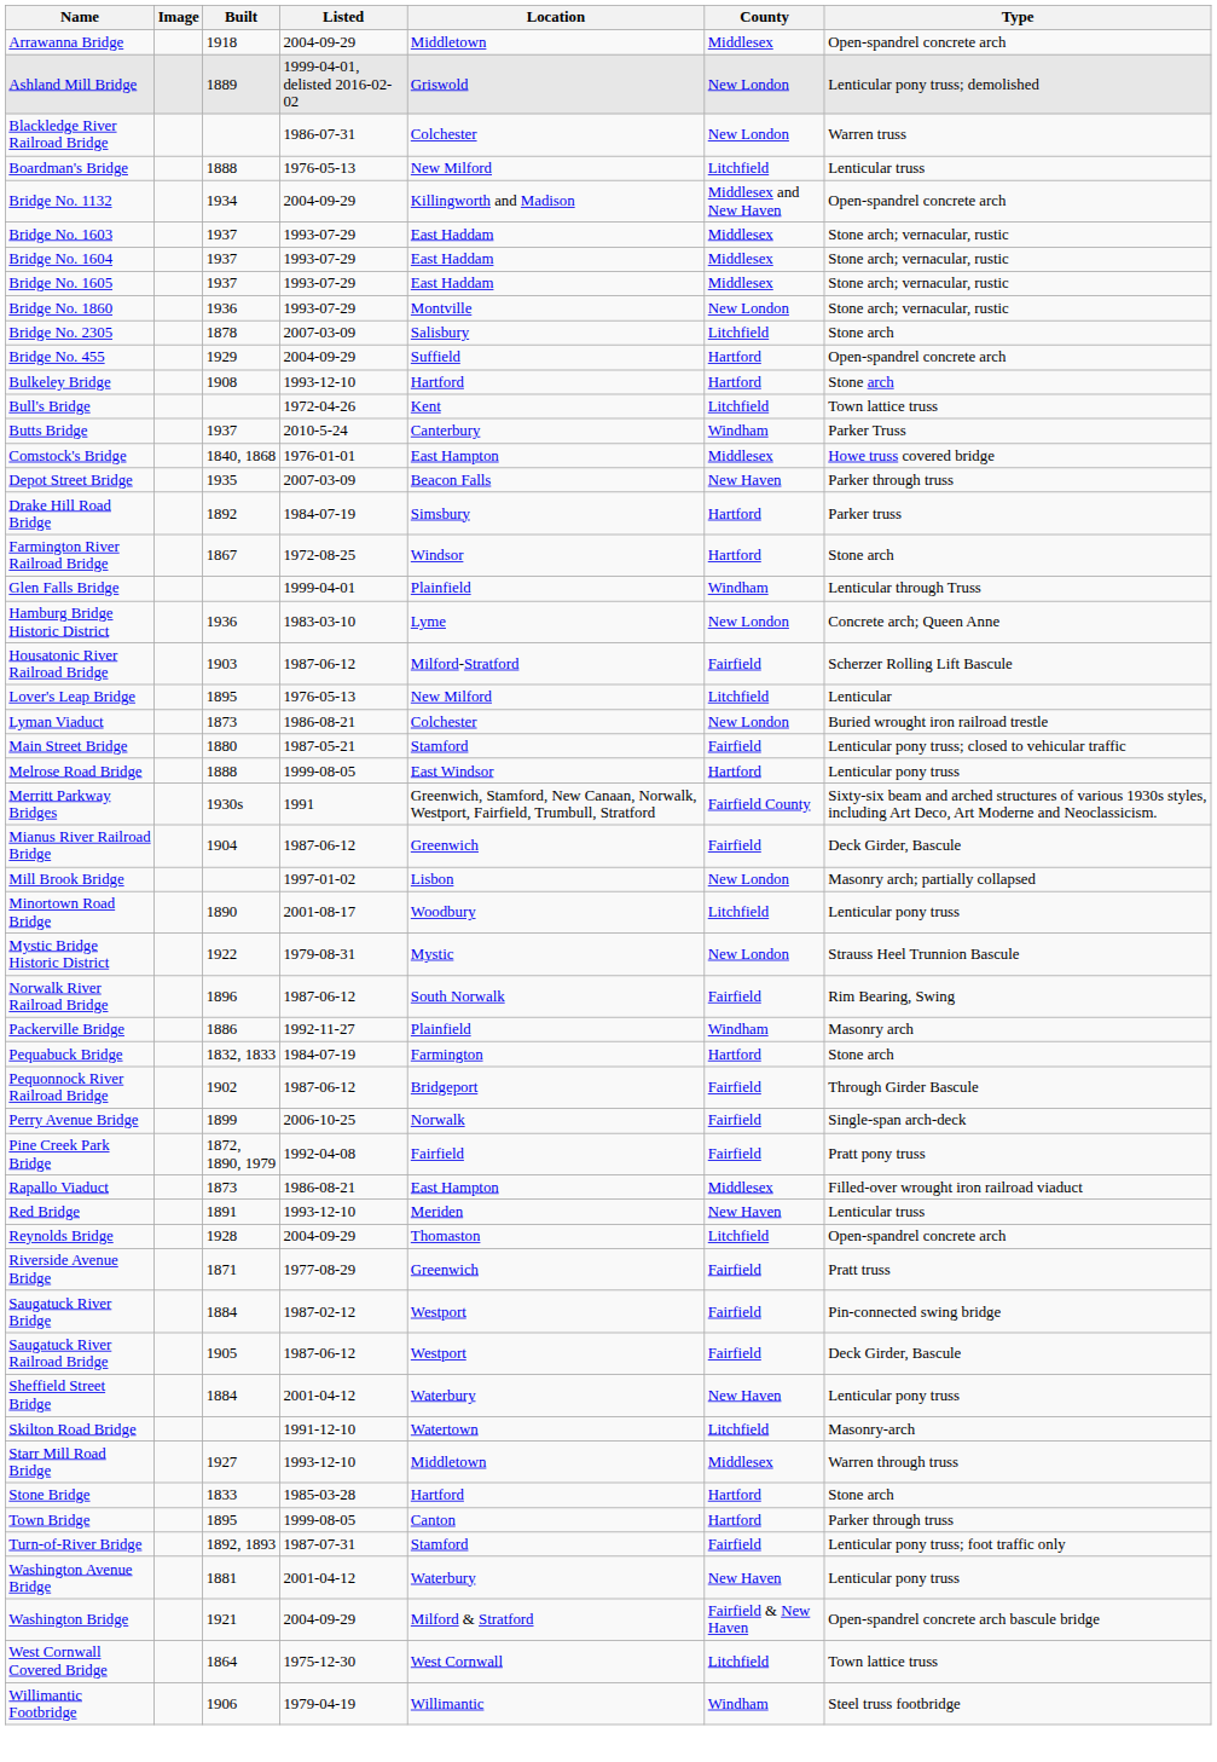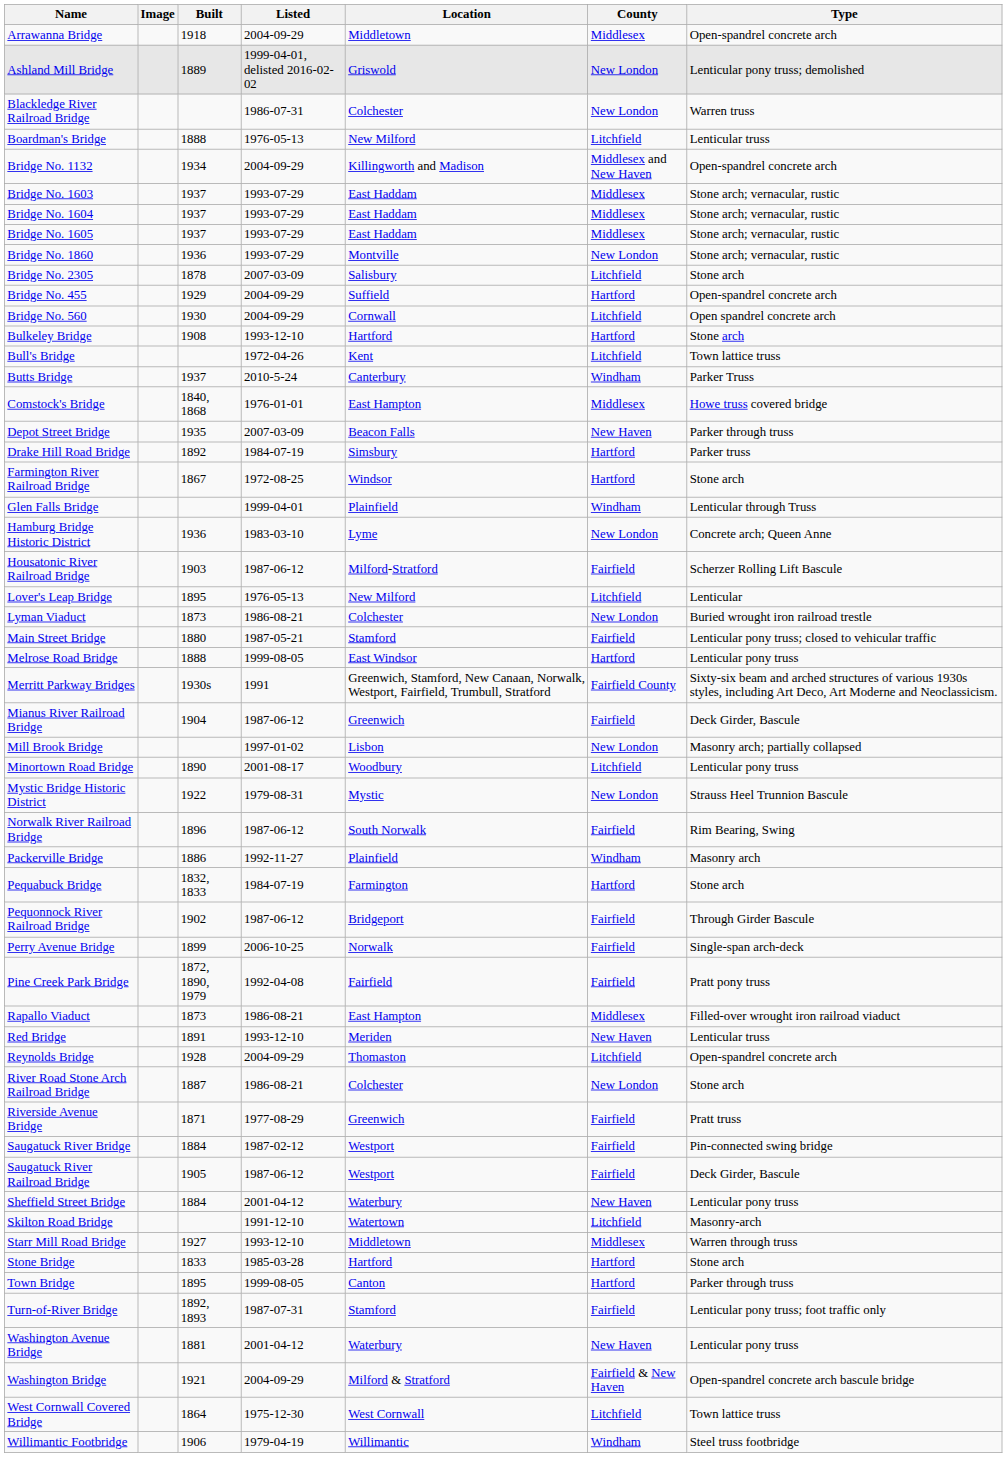 <table class="wikitable sortable">
 <tr>
 <th>Name</th>
 <th>Image</th>
 <th>Built</th>
 <th>Listed</th>
 <th>Location</th>
 <th>County</th>
 <th>Type</th>
 </tr>
 <tr>
 <td><a href='#'>Arrawanna Bridge</a></td>
 <td></td>
 <td>1918</td>
 <td>2004-09-29</td>
 <td><a href='#'>Middletown</a><br><small></small></td>
 <td><a href='#'>Middlesex</a></td>
 <td>Open-spandrel concrete arch</td>
 </tr>
 <tr bgcolor=e7e7e7>
 <td><a href='#'>Ashland Mill Bridge</a></td>
 <td></td>
 <td>1889</td>
 <td>1999-04-01, delisted 2016-02-02</td>
 <td><a href='#'>Griswold</a><br><small></small></td>
 <td><a href='#'>New London</a></td>
 <td>Lenticular pony truss; demolished</td>
 </tr>
 <tr>
 <td><a href='#'>Blackledge River Railroad Bridge</a></td>
 <td></td>
 <td></td>
 <td>1986-07-31</td>
 <td><a href='#'>Colchester</a><br><small></small></td>
 <td><a href='#'>New London</a></td>
 <td>Warren truss</td>
 </tr>
 <tr>
 <td><a href='#'>Boardman's Bridge</a></td>
 <td></td>
 <td>1888</td>
 <td>1976-05-13</td>
 <td><a href='#'>New Milford</a><br><small></small></td>
 <td><a href='#'>Litchfield</a></td>
 <td>Lenticular truss</td>
 </tr>
 <tr>
 <td><a href='#'>Bridge No. 1132</a></td>
 <td></td>
 <td>1934</td>
 <td>2004-09-29</td>
 <td><a href='#'>Killingworth</a> and <a href='#'>Madison</a><br><small></small></td>
 <td><a href='#'>Middlesex</a> and <a href='#'>New Haven</a></td>
 <td>Open-spandrel concrete arch</td>
 </tr>
 <tr>
 <td><a href='#'>Bridge No. 1603</a></td>
 <td></td>
 <td>1937</td>
 <td>1993-07-29</td>
 <td><a href='#'>East Haddam</a><br><small></small></td>
 <td><a href='#'>Middlesex</a></td>
 <td>Stone arch; vernacular, rustic</td>
 </tr>
 <tr>
 <td><a href='#'>Bridge No. 1604</a></td>
 <td></td>
 <td>1937</td>
 <td>1993-07-29</td>
 <td><a href='#'>East Haddam</a><br><small></small></td>
 <td><a href='#'>Middlesex</a></td>
 <td>Stone arch; vernacular, rustic</td>
 </tr>
 <tr>
 <td><a href='#'>Bridge No. 1605</a></td>
 <td></td>
 <td>1937</td>
 <td>1993-07-29</td>
 <td><a href='#'>East Haddam</a><br><small></small></td>
 <td><a href='#'>Middlesex</a></td>
 <td>Stone arch; vernacular, rustic</td>
 </tr>
 <tr>
 <td><a href='#'>Bridge No. 1860</a></td>
 <td></td>
 <td>1936</td>
 <td>1993-07-29</td>
 <td><a href='#'>Montville</a><br><small></small></td>
 <td><a href='#'>New London</a></td>
 <td>Stone arch; vernacular, rustic</td>
 </tr>
 <tr>
 <td><a href='#'>Bridge No. 2305</a></td>
 <td></td>
 <td>1878</td>
 <td>2007-03-09</td>
 <td><a href='#'>Salisbury</a><br><small></small></td>
 <td><a href='#'>Litchfield</a></td>
 <td>Stone arch</td>
 </tr>
 <tr>
 <td><a href='#'>Bridge No. 455</a></td>
 <td></td>
 <td>1929</td>
 <td>2004-09-29</td>
 <td><a href='#'>Suffield</a><br><small></small></td>
 <td><a href='#'>Hartford</a></td>
 <td>Open-spandrel concrete arch</td>
+</tr>
+<tr>
+<td><a href='#'>Bridge No. 560</a></td>
+<td></td>
+<td>1930</td>
+<td>2004-09-29</td>
+<td><a href='#'>Cornwall</a><br><small></small></td>
+<td><a href='#'>Litchfield</a></td>
+<td>Open spandrel concrete arch</td>
 </tr>
 <tr>
 <td><a href='#'>Bulkeley Bridge</a></td>
 <td></td>
 <td>1908</td>
 <td>1993-12-10</td>
 <td><a href='#'>Hartford</a><br><small></small></td>
 <td><a href='#'>Hartford</a></td>
 <td>Stone <a href='#'>arch</a></td>
 </tr>
 <tr>
 <td><a href='#'>Bull's Bridge</a></td>
 <td></td>
 <td></td>
 <td>1972-04-26</td>
 <td><a href='#'>Kent</a><br><small></small></td>
 <td><a href='#'>Litchfield</a></td>
 <td>Town lattice truss</td>
 </tr>
 <tr>
 <td><a href='#'>Butts Bridge</a></td>
 <td></td>
 <td>1937</td>
 <td>2010-5-24</td>
 <td><a href='#'>Canterbury</a><br><small></small></td>
 <td><a href='#'>Windham</a></td>
 <td>Parker Truss</td>
 </tr>
 <tr>
 <td><a href='#'>Comstock's Bridge</a></td>
 <td></td>
 <td>1840, 1868</td>
 <td>1976-01-01</td>
 <td><a href='#'>East Hampton</a><br><small></small></td>
 <td><a href='#'>Middlesex</a></td>
 <td><a href='#'>Howe truss</a> covered bridge<br></td>
 </tr>
 <tr>
 <td><a href='#'>Depot Street Bridge</a></td>
 <td></td>
 <td>1935</td>
 <td>2007-03-09</td>
 <td><a href='#'>Beacon Falls</a><br><small></small></td>
 <td><a href='#'>New Haven</a></td>
 <td>Parker through truss</td>
 </tr>
 <tr>
 <td><a href='#'>Drake Hill Road Bridge</a></td>
 <td></td>
 <td>1892</td>
 <td>1984-07-19</td>
 <td><a href='#'>Simsbury</a><br><small></small></td>
 <td><a href='#'>Hartford</a></td>
 <td>Parker truss</td>
 </tr>
 <tr>
 <td><a href='#'>Farmington River Railroad Bridge</a></td>
 <td></td>
 <td>1867</td>
 <td>1972-08-25</td>
 <td><a href='#'>Windsor</a><br><small></small></td>
 <td><a href='#'>Hartford</a></td>
 <td>Stone arch</td>
 </tr>
 <tr>
 <td><a href='#'>Glen Falls Bridge</a></td>
 <td></td>
 <td></td>
 <td>1999-04-01</td>
 <td><a href='#'>Plainfield</a><br><small></small></td>
 <td><a href='#'>Windham</a></td>
 <td>Lenticular through Truss</td>
 </tr>
 <tr>
 <td><a href='#'>Hamburg Bridge Historic District</a></td>
 <td></td>
 <td>1936</td>
 <td>1983-03-10</td>
 <td><a href='#'>Lyme</a><br><small></small></td>
 <td><a href='#'>New London</a></td>
 <td>Concrete arch; Queen Anne</td>
 </tr>
 <tr>
 <td><a href='#'>Housatonic River Railroad Bridge</a></td>
 <td></td>
 <td>1903</td>
 <td>1987-06-12</td>
 <td><a href='#'>Milford</a>-<a href='#'>Stratford</a><br><small></small></td>
 <td><a href='#'>Fairfield</a></td>
 <td>Scherzer Rolling Lift Bascule</td>
 </tr>
 <tr>
 <td><a href='#'>Lover's Leap Bridge</a></td>
 <td></td>
 <td>1895</td>
 <td>1976-05-13</td>
 <td><a href='#'>New Milford</a><br><small></small></td>
 <td><a href='#'>Litchfield</a></td>
 <td>Lenticular</td>
 </tr>
 <tr>
 <td><a href='#'>Lyman Viaduct</a></td>
 <td></td>
 <td>1873</td>
 <td>1986-08-21</td>
 <td><a href='#'>Colchester</a><br><small></small></td>
 <td><a href='#'>New London</a></td>
 <td>Buried wrought iron railroad trestle</td>
 </tr>
 <tr>
 <td><a href='#'>Main Street Bridge</a></td>
 <td></td>
 <td>1880</td>
 <td>1987-05-21</td>
 <td><a href='#'>Stamford</a><br><small></small></td>
 <td><a href='#'>Fairfield</a></td>
 <td>Lenticular pony truss; closed to vehicular traffic</td>
 </tr>
 <tr>
 <td><a href='#'>Melrose Road Bridge</a></td>
 <td></td>
 <td>1888</td>
 <td>1999-08-05</td>
 <td><a href='#'>East Windsor</a><br><small></small></td>
 <td><a href='#'>Hartford</a></td>
 <td>Lenticular pony truss</td>
 </tr>
 <tr>
 <td><a href='#'>Merritt Parkway Bridges</a></td>
 <td></td>
 <td>1930s</td>
 <td>1991</td>
 <td>Greenwich, Stamford, New Canaan, Norwalk, Westport, Fairfield, Trumbull, Stratford</td>
 <td><a href='#'>Fairfield County</a></td>
 <td>Sixty-six beam and arched structures of various 1930s styles, including Art Deco, Art Moderne and Neoclassicism.</td>
 </tr>
 <tr>
 <td><a href='#'>Mianus River Railroad Bridge</a></td>
 <td></td>
 <td>1904</td>
 <td>1987-06-12</td>
 <td><a href='#'>Greenwich</a><br><small></small></td>
 <td><a href='#'>Fairfield</a></td>
 <td>Deck Girder, Bascule</td>
 </tr>
 <tr>
 <td><a href='#'>Mill Brook Bridge</a></td>
 <td></td>
 <td></td>
 <td>1997-01-02</td>
 <td><a href='#'>Lisbon</a><br><small></small></td>
 <td><a href='#'>New London</a></td>
 <td>Masonry arch; partially collapsed</td>
 </tr>
 <tr>
 <td><a href='#'>Minortown Road Bridge</a></td>
 <td></td>
 <td>1890</td>
 <td>2001-08-17</td>
 <td><a href='#'>Woodbury</a><br><small></small></td>
 <td><a href='#'>Litchfield</a></td>
 <td>Lenticular pony truss</td>
 </tr>
 <tr>
 <td><a href='#'>Mystic Bridge Historic District</a></td>
 <td></td>
 <td>1922</td>
 <td>1979-08-31</td>
 <td><a href='#'>Mystic</a><br><small></small></td>
 <td><a href='#'>New London</a></td>
 <td>Strauss Heel Trunnion Bascule<br></td>
 </tr>
 <tr>
 <td><a href='#'>Norwalk River Railroad Bridge</a></td>
 <td></td>
 <td>1896</td>
 <td>1987-06-12</td>
 <td><a href='#'>South Norwalk</a><br><small></small></td>
 <td><a href='#'>Fairfield</a></td>
 <td>Rim Bearing, Swing</td>
 </tr>
 <tr>
 <td><a href='#'>Packerville Bridge</a></td>
 <td></td>
 <td>1886</td>
 <td>1992-11-27</td>
 <td><a href='#'>Plainfield</a><br><small></small></td>
 <td><a href='#'>Windham</a></td>
 <td>Masonry arch<br></td>
 </tr>
 <tr>
 <td><a href='#'>Pequabuck Bridge</a></td>
 <td></td>
 <td>1832, 1833</td>
 <td>1984-07-19</td>
 <td><a href='#'>Farmington</a><br><small></small></td>
 <td><a href='#'>Hartford</a></td>
 <td>Stone arch</td>
 </tr>
 <tr>
 <td><a href='#'>Pequonnock River Railroad Bridge</a></td>
 <td></td>
 <td>1902</td>
 <td>1987-06-12</td>
 <td><a href='#'>Bridgeport</a><br><small></small></td>
 <td><a href='#'>Fairfield</a></td>
 <td>Through Girder Bascule</td>
 </tr>
 <tr>
 <td><a href='#'>Perry Avenue Bridge</a></td>
 <td></td>
 <td>1899</td>
 <td>2006-10-25</td>
 <td><a href='#'>Norwalk</a><br><small></small></td>
 <td><a href='#'>Fairfield</a></td>
 <td>Single-span arch-deck</td>
 </tr>
 <tr>
 <td><a href='#'>Pine Creek Park Bridge</a></td>
 <td></td>
 <td>1872, 1890, 1979</td>
 <td>1992-04-08</td>
 <td><a href='#'>Fairfield</a><br><small></small></td>
 <td><a href='#'>Fairfield</a></td>
 <td>Pratt pony truss</td>
 </tr>
 <tr>
 <td><a href='#'>Rapallo Viaduct</a></td>
 <td></td>
 <td>1873</td>
 <td>1986-08-21</td>
 <td><a href='#'>East Hampton</a><br><small></small></td>
 <td><a href='#'>Middlesex</a></td>
 <td>Filled-over wrought iron railroad viaduct</td>
 </tr>
 <tr>
 <td><a href='#'>Red Bridge</a></td>
 <td></td>
 <td>1891</td>
 <td>1993-12-10</td>
 <td><a href='#'>Meriden</a><br><small></small></td>
 <td><a href='#'>New Haven</a></td>
 <td>Lenticular truss</td>
 </tr>
 <tr>
 <td><a href='#'>Reynolds Bridge</a></td>
 <td></td>
 <td>1928</td>
 <td>2004-09-29</td>
 <td><a href='#'>Thomaston</a><br><small></small></td>
 <td><a href='#'>Litchfield</a></td>
 <td>Open-spandrel concrete arch</td>
 </tr>
 <tr>
+<td><a href='#'>River Road Stone Arch Railroad Bridge</a></td>
+<td></td>
+<td>1887</td>
+<td>1986-08-21</td>
+<td><a href='#'>Colchester</a><br><small></small></td>
+<td><a href='#'>New London</a></td>
+<td>Stone arch</td>
+</tr>
+<tr>
 <td><a href='#'>Riverside Avenue Bridge</a></td>
 <td></td>
 <td>1871</td>
 <td>1977-08-29</td>
 <td><a href='#'>Greenwich</a><br><small></small></td>
 <td><a href='#'>Fairfield</a></td>
 <td>Pratt truss</td>
 </tr>
 <tr>
 <td><a href='#'>Saugatuck River Bridge</a></td>
 <td></td>
 <td>1884</td>
 <td>1987-02-12</td>
 <td><a href='#'>Westport</a><br><small></small></td>
 <td><a href='#'>Fairfield</a></td>
 <td>Pin-connected swing bridge</td>
 </tr>
 <tr>
 <td><a href='#'>Saugatuck River Railroad Bridge</a></td>
 <td></td>
 <td>1905</td>
 <td>1987-06-12</td>
 <td><a href='#'>Westport</a><br><small></small></td>
 <td><a href='#'>Fairfield</a></td>
 <td>Deck Girder, Bascule</td>
 </tr>
 <tr>
 <td><a href='#'>Sheffield Street Bridge</a></td>
 <td></td>
 <td>1884</td>
 <td>2001-04-12</td>
 <td><a href='#'>Waterbury</a><br><small></small></td>
 <td><a href='#'>New Haven</a></td>
 <td>Lenticular pony truss</td>
 </tr>
 <tr>
 <td><a href='#'>Skilton Road Bridge</a></td>
 <td></td>
 <td></td>
 <td>1991-12-10</td>
 <td><a href='#'>Watertown</a><br><small></small></td>
 <td><a href='#'>Litchfield</a></td>
 <td>Masonry-arch</td>
 </tr>
 <tr>
 <td><a href='#'>Starr Mill Road Bridge</a></td>
 <td></td>
 <td>1927</td>
 <td>1993-12-10</td>
 <td><a href='#'>Middletown</a><br><small></small></td>
 <td><a href='#'>Middlesex</a></td>
 <td>Warren through truss</td>
 </tr>
 <tr>
 <td><a href='#'>Stone Bridge</a></td>
 <td></td>
 <td>1833</td>
 <td>1985-03-28</td>
 <td><a href='#'>Hartford</a><br><small></small></td>
 <td><a href='#'>Hartford</a></td>
 <td>Stone arch<br></td>
 </tr>
 <tr>
 <td><a href='#'>Town Bridge</a></td>
 <td></td>
 <td>1895</td>
 <td>1999-08-05</td>
 <td><a href='#'>Canton</a><br><small></small></td>
 <td><a href='#'>Hartford</a></td>
 <td>Parker through truss</td>
 </tr>
 <tr>
 <td><a href='#'>Turn-of-River Bridge</a></td>
 <td></td>
 <td>1892, 1893</td>
 <td>1987-07-31</td>
 <td><a href='#'>Stamford</a><br><small></small></td>
 <td><a href='#'>Fairfield</a></td>
 <td>Lenticular pony truss; foot traffic only</td>
 </tr>
 <tr>
 <td><a href='#'>Washington Avenue Bridge</a></td>
 <td></td>
 <td>1881</td>
 <td>2001-04-12</td>
 <td><a href='#'>Waterbury</a><br><small></small></td>
 <td><a href='#'>New Haven</a></td>
 <td>Lenticular pony truss</td>
 </tr>
 <tr>
 <td><a href='#'>Washington Bridge</a></td>
 <td></td>
 <td>1921</td>
 <td>2004-09-29</td>
 <td><a href='#'>Milford</a> & <a href='#'>Stratford</a><br><small></small></td>
 <td><a href='#'>Fairfield</a> & <a href='#'>New Haven</a></td>
 <td>Open-spandrel concrete arch bascule bridge</td>
 </tr>
 <tr>
 <td><a href='#'>West Cornwall Covered Bridge</a></td>
 <td></td>
 <td>1864</td>
 <td>1975-12-30</td>
 <td><a href='#'>West Cornwall</a><br><small></small></td>
 <td><a href='#'>Litchfield</a></td>
 <td>Town lattice truss</td>
 </tr>
 <tr>
 <td><a href='#'>Willimantic Footbridge</a></td>
 <td></td>
 <td>1906</td>
 <td>1979-04-19</td>
 <td><a href='#'>Willimantic</a><br><small></small></td>
 <td><a href='#'>Windham</a></td>
 <td>Steel truss footbridge</td>
 </tr>
 </table>
